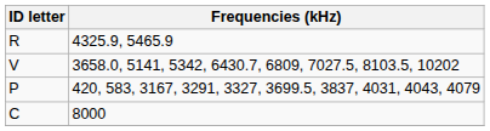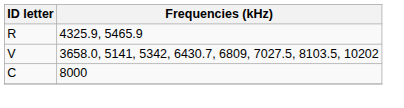 <table class="wikitable">
 <tr>
 <th>ID letter</th>
 <th>Frequencies (kHz)</th>
 </tr>
 <tr>
 <td>R</td>
 <td>4325.9, 5465.9</td>
 </tr>
 <tr>
 <td>V</td>
 <td>3658.0, 5141, 5342, 6430.7, 6809, 7027.5, 8103.5, 10202</td>
 </tr>
 <tr>
-<td>P</td>
-<td>420, 583, 3167, 3291, 3327, 3699.5, 3837, 4031, 4043, 4079</td>
-</tr>
-<tr>
 <td>C</td>
 <td>8000</td>
 </tr>
 <tr>
 </tr>
 </table>
